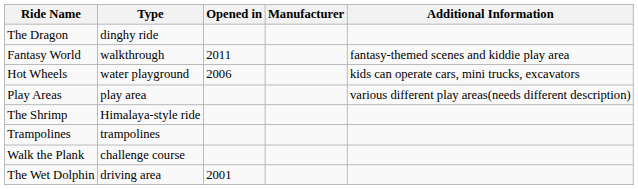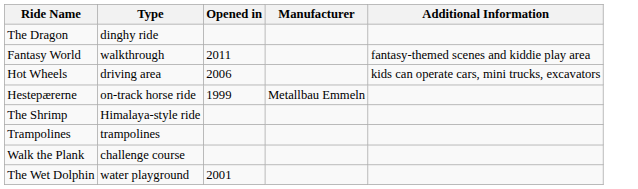 <table class="wikitable">
 <tr>
 <th>Ride Name</th>
 <th>Type</th>
 <th>Opened in</th>
 <th>Manufacturer</th>
 <th>Additional Information</th>
 </tr>
 <tr>
 <td>The Dragon</td>
 <td>dinghy ride</td>
 <td></td>
 <td></td>
 <td></td>
 </tr>
 <tr>
 <td>Fantasy World</td>
 <td>walkthrough</td>
 <td>2011</td>
 <td></td>
 <td>fantasy-themed scenes and kiddie play area</td>
 </tr>
 <tr>
 <td>Hot Wheels</td>
-<td>water playground</td>
+<td>driving area</td>
 <td>2006</td>
 <td></td>
 <td>kids can operate cars, mini trucks, excavators</td>
 </tr>
 <tr>
-<td>Play Areas</td>
-<td>play area</td>
+<td>Hestepærerne</td>
+<td>on-track horse ride</td>
+<td>1999</td>
+<td>Metallbau Emmeln</td>
 <td></td>
-<td></td>
-<td>various different play areas(needs different description)</td>
 </tr>
 <tr>
 <td>The Shrimp</td>
 <td>Himalaya-style ride</td>
 <td></td>
 <td></td>
 <td></td>
 </tr>
 <tr>
 <td>Trampolines</td>
 <td>trampolines</td>
 <td></td>
 <td></td>
 <td></td>
 </tr>
 <tr>
 <td>Walk the Plank</td>
 <td>challenge course</td>
 <td></td>
 <td></td>
 <td></td>
 </tr>
 <tr>
 <td>The Wet Dolphin</td>
-<td>driving area</td>
+<td>water playground</td>
 <td>2001</td>
 <td></td>
 <td></td>
 </tr>
 </table>
